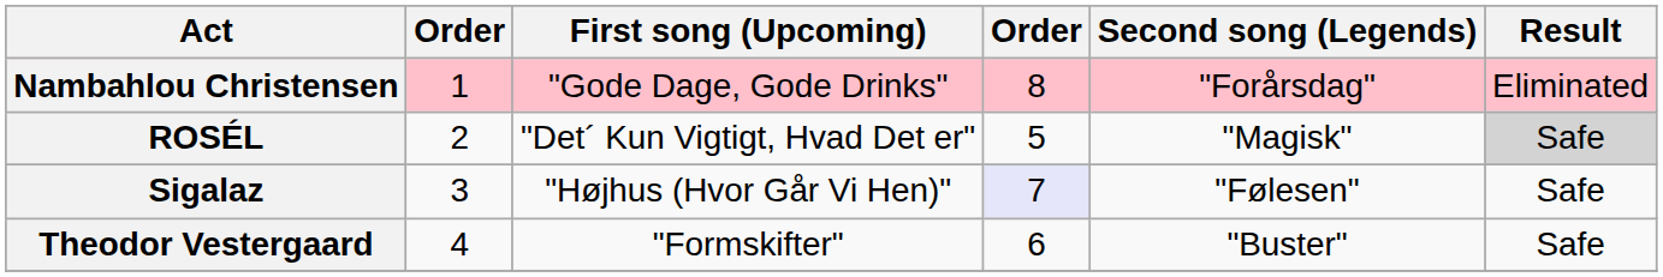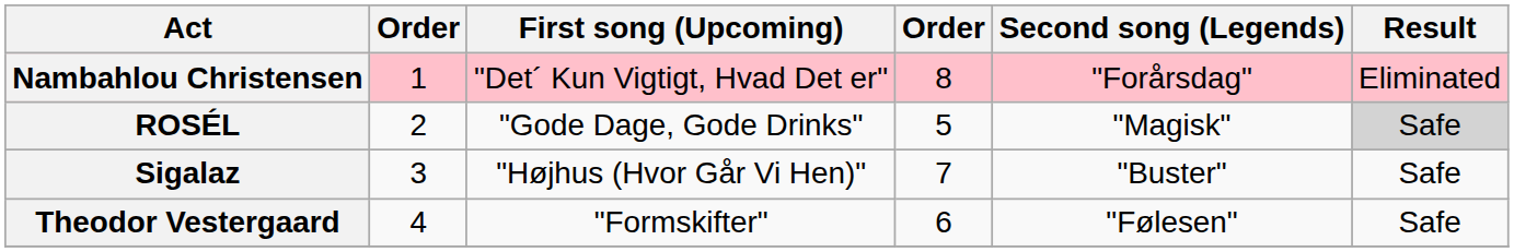 <table class="wikitable plainrowheaders" style="text-align:center;">
 <tr>
 <th scope="col">Act</th>
 <th scope="col">Order</th>
 <th scope="col">First song (Upcoming)</th>
 <th scope="col">Order</th>
 <th scope="col">Second song (Legends)</th>
 <th scope="col">Result</th>
 </tr>
 <tr style="background:pink">
 <th scope="row">Nambahlou Christensen</th>
 <td>1</td>
-<td>"Gode Dage, Gode Drinks"</td>
+<td>"Det´ Kun Vigtigt, Hvad Det er"</td>
 <td>8</td>
 <td>"Forårsdag"</td>
 <td>Eliminated</td>
 </tr>
 <tr>
 <th scope="row">ROSÉL</th>
 <td>2</td>
-<td>"Det´ Kun Vigtigt, Hvad Det er"</td>
+<td>"Gode Dage, Gode Drinks"</td>
 <td>5</td>
 <td>"Magisk"</td>
 <td style="background: lightgrey;">Safe</td>
 </tr>
 <tr>
 <th scope="row">Sigalaz</th>
 <td>3</td>
 <td>"Højhus (Hvor Går Vi Hen)"</td>
-<td style="background: lavender;">7</td>
-<td>"Følesen"</td>
+<td>7</td>
+<td>"Buster"</td>
 <td>Safe</td>
 </tr>
 <tr>
 <th scope="row">Theodor Vestergaard</th>
 <td>4</td>
 <td>"Formskifter"</td>
 <td>6</td>
-<td>"Buster"</td>
+<td>"Følesen"</td>
 <td>Safe</td>
 </tr>
 <tr>
 </tr>
 </table>
